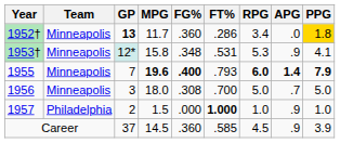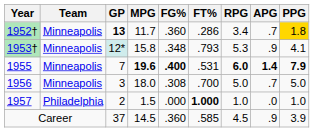 <table class="wikitable sortable" style="font-size:95%; text-align:right;">
 <tr>
 <th>Year</th>
 <th>Team</th>
 <th>GP</th>
 <th>MPG</th>
 <th>FG%</th>
 <th>FT%</th>
 <th>RPG</th>
 <th>APG</th>
 <th>PPG</th>
 </tr>
 <tr>
 <td style="text-align:left;background:#afe6ba;"><a href='#'>1952</a>†</td>
 <td style="text-align:left;"><a href='#'>Minneapolis</a></td>
 <td><strong>13</strong></td>
 <td>11.7</td>
 <td>.360</td>
 <td>.286</td>
 <td>3.4</td>
-<td>.0</td>
+<td>.7</td>
 <td style="background: gold;">1.8</td>
 </tr>
 <tr>
 <td style="text-align:left;background:#afe6ba;"><a href='#'>1953</a>†</td>
 <td style="text-align:left;"><a href='#'>Minneapolis</a></td>
 <td style="background:#cfecec;">12*</td>
 <td>15.8</td>
 <td>.348</td>
-<td>.531</td>
+<td>.793</td>
 <td>5.3</td>
 <td>.9</td>
 <td>4.1</td>
 </tr>
 <tr>
 <td style="text-align:left;"><a href='#'>1955</a></td>
 <td style="text-align:left;"><a href='#'>Minneapolis</a></td>
 <td>7</td>
 <td><strong>19.6</strong></td>
 <td><strong>.400</strong></td>
-<td>.793</td>
+<td>.531</td>
 <td><strong>6.0</strong></td>
 <td><strong>1.4</strong></td>
 <td><strong>7.9</strong></td>
 </tr>
 <tr>
 <td style="text-align:left;"><a href='#'>1956</a></td>
 <td style="text-align:left;"><a href='#'>Minneapolis</a></td>
 <td>3</td>
 <td>18.0</td>
 <td>.308</td>
 <td>.700</td>
 <td>5.0</td>
 <td>.7</td>
 <td>5.0</td>
 </tr>
 <tr>
 <td style="text-align:left;"><a href='#'>1957</a></td>
 <td style="text-align:left;"><a href='#'>Philadelphia</a></td>
 <td>2</td>
 <td>1.5</td>
 <td>.000</td>
 <td><strong>1.000</strong></td>
 <td>1.0</td>
-<td>.9</td>
+<td>.0</td>
 <td>1.0</td>
 </tr>
 <tr>
 <td colspan="2" style="text-align:center;">Career</td>
 <td>37</td>
 <td>14.5</td>
 <td>.360</td>
 <td>.585</td>
 <td>4.5</td>
 <td>.9</td>
 <td>3.9</td>
 </tr>
 </table>
